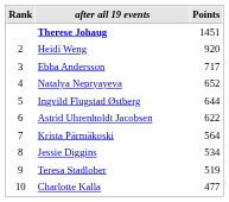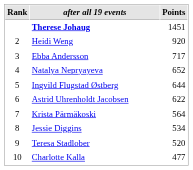 <table cellspacing="1" cellpadding="3" style="border:1px solid #AAAAAA;font-size:86%">
 <tr style="background-color: #E4E4E4;">
 <th style="border-bottom:1px solid #AAAAAA" width=10>Rank</th>
 <th style="border-bottom:1px solid #AAAAAA" width=200><em>after all 19 events</em></th>
 <th style="border-bottom:1px solid #AAAAAA" width=20 align=right>Points</th>
 </tr>
 <tr>
 <td align=center><strong><span>  </span></strong></td>
 <td> <strong><a href='#'>Therese Johaug</a></strong></td>
 <td align=right>1451</td>
 </tr>
 <tr>
 <td align=center>2</td>
 <td> <a href='#'>Heidi Weng</a></td>
 <td align=right>920</td>
 </tr>
 <tr>
 <td align=center>3</td>
 <td> <a href='#'>Ebba Andersson</a></td>
 <td align=right>717</td>
 </tr>
 <tr>
 <td align=center>4</td>
 <td> <a href='#'>Natalya Nepryayeva</a></td>
 <td align=right>652</td>
 </tr>
 <tr>
 <td align=center>5</td>
 <td> <a href='#'>Ingvild Flugstad Østberg</a></td>
 <td align=right>644</td>
 </tr>
 <tr>
 <td align=center>6</td>
 <td> <a href='#'>Astrid Uhrenholdt Jacobsen</a></td>
 <td align=right>622</td>
 </tr>
 <tr>
 <td align=center>7</td>
 <td> <a href='#'>Krista Pärmäkoski</a></td>
 <td align=right>564</td>
 </tr>
 <tr>
 <td align=center>8</td>
 <td> <a href='#'>Jessie Diggins</a></td>
 <td align=right>534</td>
 </tr>
 <tr>
 <td align=center>9</td>
 <td> <a href='#'>Teresa Stadlober</a></td>
-<td align=right>519</td>
+<td align=right>520</td>
 </tr>
 <tr>
 <td align=center>10</td>
 <td> <a href='#'>Charlotte Kalla</a></td>
 <td align=right>477</td>
 </tr>
 </table>
